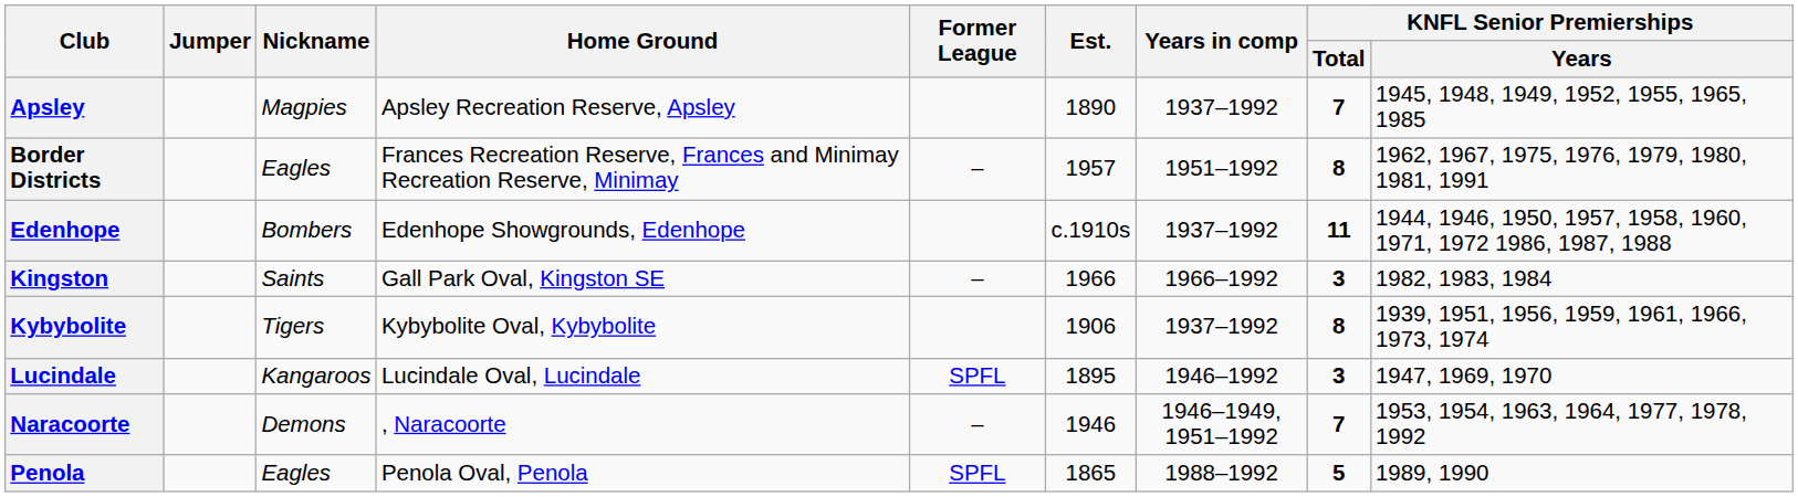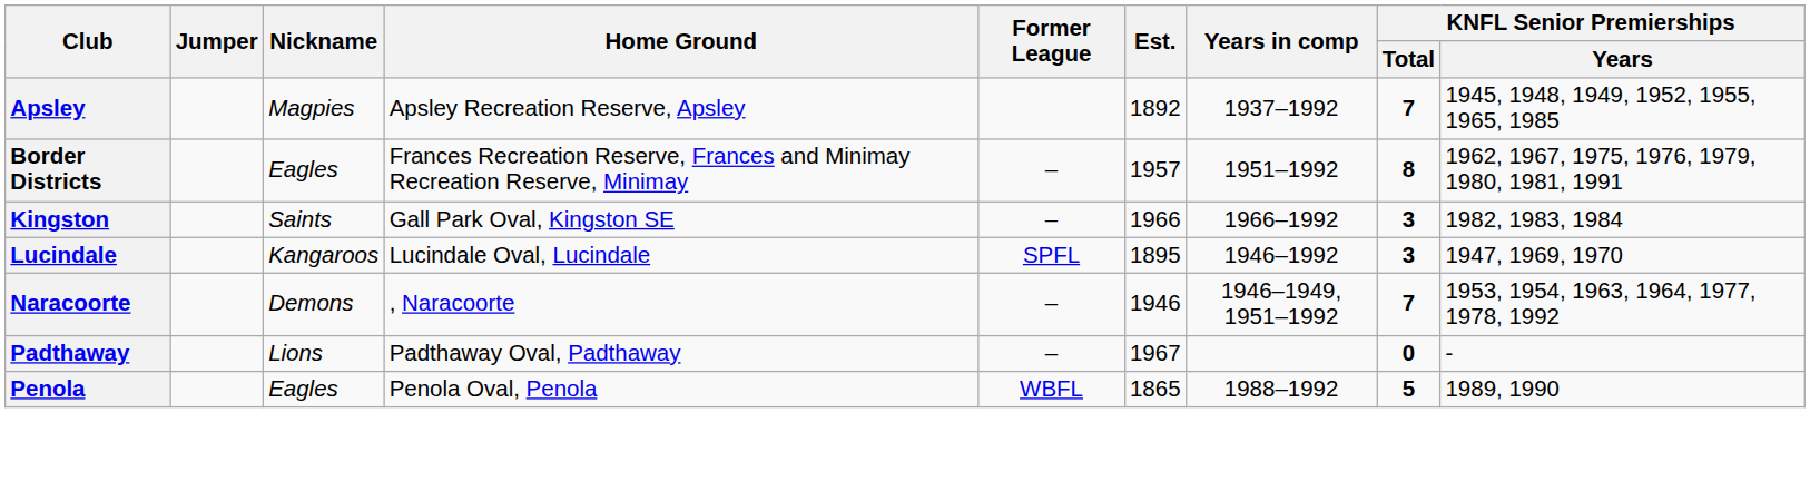 <table class="wikitable sortable" style="text-align:center; width:100%">
 <tr>
 <th rowspan="2">Club</th>
 <th rowspan="2">Jumper</th>
 <th rowspan="2">Nickname</th>
 <th rowspan="2">Home Ground</th>
 <th rowspan="2">Former League</th>
 <th rowspan="2">Est.</th>
 <th rowspan="2">Years in comp</th>
 <th colspan="2">KNFL Senior Premierships</th>
 </tr>
 <tr>
 <th>Total</th>
 <th>Years</th>
 </tr>
 <tr>
 <th style="text-align:left"><a href='#'>Apsley</a></th>
 <td></td>
 <td align="left"><em>Magpies</em></td>
 <td align="left">Apsley Recreation Reserve, <a href='#'>Apsley</a></td>
 <td></td>
-<td>1890</td>
+<td>1892</td>
 <td>1937–1992</td>
 <td><strong>7</strong></td>
 <td align="left">1945, 1948, 1949, 1952, 1955, 1965, 1985</td>
 </tr>
 <tr>
 <th style="text-align:left">Border Districts</th>
 <td></td>
 <td align="left"><em>Eagles</em></td>
 <td align="left">Frances Recreation Reserve, <a href='#'>Frances</a> and Minimay Recreation Reserve, <a href='#'>Minimay</a></td>
 <td>–</td>
 <td>1957</td>
 <td>1951–1992</td>
 <td><strong>8</strong></td>
 <td align="left">1962, 1967, 1975, 1976, 1979, 1980, 1981, 1991</td>
 </tr>
 <tr>
-<th style="text-align:left"><a href='#'>Edenhope</a></th>
-<td></td>
-<td align="left"><em>Bombers</em></td>
-<td align="left">Edenhope Showgrounds, <a href='#'>Edenhope</a></td>
-<td></td>
-<td>c.1910s</td>
-<td>1937–1992</td>
-<td><strong>11</strong></td>
-<td align="left">1944, 1946, 1950, 1957, 1958, 1960, 1971, 1972 1986, 1987, 1988</td>
-</tr>
-<tr>
 <th style="text-align:left"><a href='#'>Kingston</a></th>
 <td></td>
 <td align="left"><em>Saints</em></td>
 <td align="left">Gall Park Oval, <a href='#'>Kingston SE</a></td>
 <td>–</td>
 <td>1966</td>
 <td>1966–1992</td>
 <td><strong>3</strong></td>
 <td align="left">1982, 1983, 1984</td>
-</tr>
-<tr>
-<th style="text-align:left"><a href='#'>Kybybolite</a></th>
-<td></td>
-<td align="left"><em>Tigers</em></td>
-<td align="left">Kybybolite Oval, <a href='#'>Kybybolite</a></td>
-<td></td>
-<td>1906</td>
-<td>1937–1992</td>
-<td><strong>8</strong></td>
-<td align="left">1939, 1951, 1956, 1959, 1961, 1966, 1973, 1974</td>
 </tr>
 <tr>
 <th style="text-align:left"><a href='#'>Lucindale</a></th>
 <td></td>
 <td align="left"><em>Kangaroos</em></td>
 <td align="left">Lucindale Oval, <a href='#'>Lucindale</a></td>
 <td><a href='#'>SPFL</a></td>
 <td>1895</td>
 <td>1946–1992</td>
 <td><strong>3</strong></td>
 <td align="left">1947, 1969, 1970</td>
 </tr>
 <tr>
 <th style="text-align:left"><a href='#'>Naracoorte</a></th>
 <td></td>
 <td align="left"><em>Demons</em></td>
 <td align="left">, <a href='#'>Naracoorte</a></td>
 <td>–</td>
 <td>1946</td>
 <td>1946–1949, 1951–1992</td>
 <td><strong>7</strong></td>
 <td align="left">1953, 1954, 1963, 1964, 1977, 1978, 1992</td>
 </tr>
 <tr>
+<th style="text-align:left"><a href='#'>Padthaway</a></th>
+<td></td>
+<td align="left"><em>Lions</em></td>
+<td align="left">Padthaway Oval, <a href='#'>Padthaway</a></td>
+<td>–</td>
+<td>1967</td>
+<td></td>
+<td><strong>0</strong></td>
+<td align="left">-</td>
+</tr>
+<tr>
 <th style="text-align:left"><a href='#'>Penola</a></th>
 <td></td>
 <td align="left"><em>Eagles</em></td>
 <td align="left">Penola Oval, <a href='#'>Penola</a></td>
-<td><a href='#'>SPFL</a></td>
+<td><a href='#'>WBFL</a></td>
 <td>1865</td>
 <td>1988–1992</td>
 <td><strong>5</strong></td>
 <td align="left">1989, 1990</td>
 </tr>
 </table>
